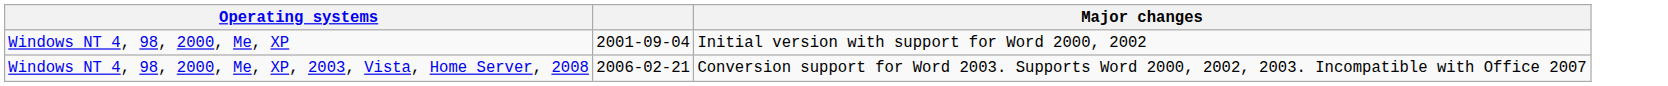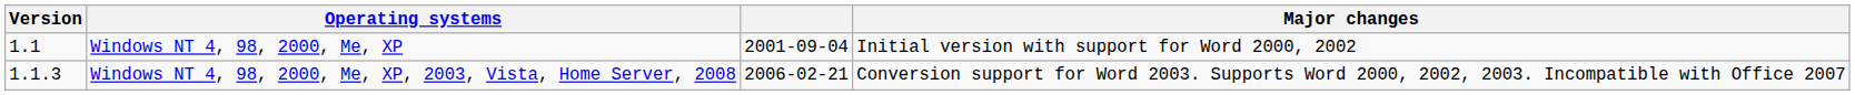 <table class="wikitable">
 <tr>
+<th>Version</th>
 <th><a href='#'>Operating systems</a></th>
 <th></th>
 <th>Major changes</th>
 </tr>
 <tr>
+<td>1.1</td>
 <td><a href='#'>Windows NT 4</a>, <a href='#'>98</a>, <a href='#'>2000</a>, <a href='#'>Me</a>, <a href='#'>XP</a></td>
 <td>2001-09-04</td>
 <td>Initial version with support for Word 2000, 2002</td>
 </tr>
 <tr>
+<td>1.1.3</td>
 <td><a href='#'>Windows NT 4</a>, <a href='#'>98</a>, <a href='#'>2000</a>, <a href='#'>Me</a>, <a href='#'>XP</a>, <a href='#'>2003</a>, <a href='#'>Vista</a>, <a href='#'>Home Server</a>, <a href='#'>2008</a></td>
 <td>2006-02-21</td>
 <td>Conversion support for Word 2003. Supports Word 2000, 2002, 2003. Incompatible with Office 2007</td>
 </tr>
 </table>
